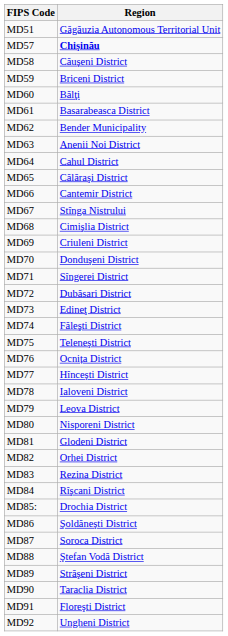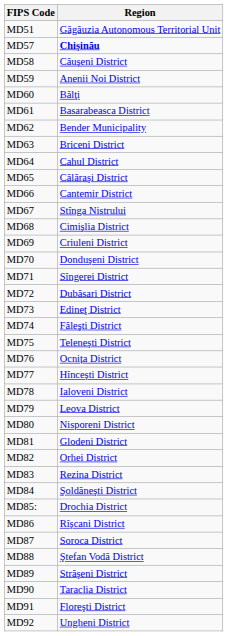 <table class="wikitable">
 <tr>
 <th>FIPS Code</th>
 <th>Region</th>
 </tr>
 <tr>
 <td>MD51</td>
 <td><a href='#'>Găgăuzia Autonomous Territorial Unit</a></td>
 </tr>
 <tr>
 <td>MD57</td>
 <td><strong><a href='#'>Chişinău</a></strong></td>
 </tr>
 <tr>
 <td>MD58</td>
 <td><a href='#'>Căuşeni District</a></td>
 </tr>
 <tr>
 <td>MD59</td>
-<td><a href='#'>Briceni District</a></td>
+<td><a href='#'>Anenii Noi District</a></td>
 </tr>
 <tr>
 <td>MD60</td>
 <td><a href='#'>Bălţi</a></td>
 </tr>
 <tr>
 <td>MD61</td>
 <td><a href='#'>Basarabeasca District</a></td>
 </tr>
 <tr>
 <td>MD62</td>
 <td><a href='#'>Bender Municipality</a></td>
 </tr>
 <tr>
 <td>MD63</td>
-<td><a href='#'>Anenii Noi District</a></td>
+<td><a href='#'>Briceni District</a></td>
 </tr>
 <tr>
 <td>MD64</td>
 <td><a href='#'>Cahul District</a></td>
 </tr>
 <tr>
 <td>MD65</td>
 <td><a href='#'>Călăraşi District</a></td>
 </tr>
 <tr>
 <td>MD66</td>
 <td><a href='#'>Cantemir District</a></td>
 </tr>
 <tr>
 <td>MD67</td>
 <td><a href='#'>Stînga Nistrului</a></td>
 </tr>
 <tr>
 <td>MD68</td>
 <td><a href='#'>Cimişlia District</a></td>
 </tr>
 <tr>
 <td>MD69</td>
 <td><a href='#'>Criuleni District</a></td>
 </tr>
 <tr>
 <td>MD70</td>
 <td><a href='#'>Donduşeni District</a></td>
 </tr>
 <tr>
 <td>MD71</td>
 <td><a href='#'>Sîngerei District</a></td>
 </tr>
 <tr>
 <td>MD72</td>
 <td><a href='#'>Dubăsari District</a></td>
 </tr>
 <tr>
 <td>MD73</td>
 <td><a href='#'>Edineţ District</a></td>
 </tr>
 <tr>
 <td>MD74</td>
 <td><a href='#'>Făleşti District</a></td>
 </tr>
 <tr>
 <td>MD75</td>
 <td><a href='#'>Teleneşti District</a></td>
 </tr>
 <tr>
 <td>MD76</td>
 <td><a href='#'>Ocnița District</a></td>
 </tr>
 <tr>
 <td>MD77</td>
 <td><a href='#'>Hînceşti District</a></td>
 </tr>
 <tr>
 <td>MD78</td>
 <td><a href='#'>Ialoveni District</a></td>
 </tr>
 <tr>
 <td>MD79</td>
 <td><a href='#'>Leova District</a></td>
 </tr>
 <tr>
 <td>MD80</td>
 <td><a href='#'>Nisporeni District</a></td>
 </tr>
 <tr>
 <td>MD81</td>
 <td><a href='#'>Glodeni District</a></td>
 </tr>
 <tr>
 <td>MD82</td>
 <td><a href='#'>Orhei District</a></td>
 </tr>
 <tr>
 <td>MD83</td>
 <td><a href='#'>Rezina District</a></td>
 </tr>
 <tr>
 <td>MD84</td>
-<td><a href='#'>Rîşcani District</a></td>
+<td><a href='#'>Şoldăneşti District</a></td>
 </tr>
 <tr>
 <td>MD85:</td>
 <td><a href='#'>Drochia District</a></td>
 </tr>
 <tr>
 <td>MD86</td>
-<td><a href='#'>Şoldăneşti District</a></td>
+<td><a href='#'>Rîşcani District</a></td>
 </tr>
 <tr>
 <td>MD87</td>
 <td><a href='#'>Soroca District</a></td>
 </tr>
 <tr>
 <td>MD88</td>
 <td><a href='#'>Ştefan Vodă District</a></td>
 </tr>
 <tr>
 <td>MD89</td>
 <td><a href='#'>Străşeni District</a></td>
 </tr>
 <tr>
 <td>MD90</td>
 <td><a href='#'>Taraclia District</a></td>
 </tr>
 <tr>
 <td>MD91</td>
 <td><a href='#'>Floreşti District</a></td>
 </tr>
 <tr>
 <td>MD92</td>
 <td><a href='#'>Ungheni District</a></td>
 </tr>
 </table>
